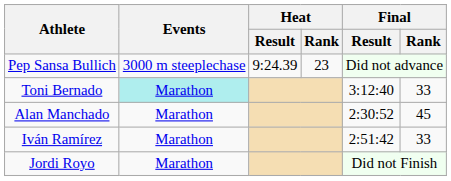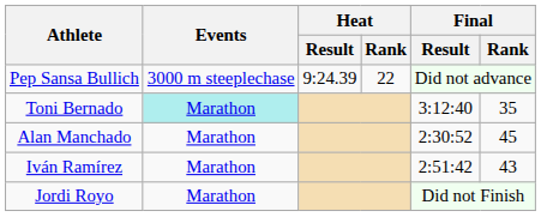 <table class=wikitable style="text-align:center; font-size:90%">
 <tr>
 <th rowspan="2">Athlete</th>
 <th rowspan="2">Events</th>
 <th colspan="2">Heat</th>
 <th colspan="2">Final</th>
 </tr>
 <tr>
 <th>Result</th>
 <th>Rank</th>
 <th>Result</th>
 <th>Rank</th>
 </tr>
 <tr>
 <td><a href='#'>Pep Sansa Bullich</a></td>
 <td><a href='#'>3000 m steeplechase</a></td>
 <td>9:24.39</td>
-<td>23</td>
+<td>22</td>
 <td align=center colspan=2 bgcolor=honeydew>Did not advance</td>
 </tr>
 <tr>
 <td><a href='#'>Toni Bernado</a></td>
 <td style="background: paleturquoise;"><a href='#'>Marathon</a></td>
 <td colspan="2" bgcolor="wheat"></td>
 <td>3:12:40</td>
-<td>33</td>
+<td>35</td>
 </tr>
 <tr>
 <td><a href='#'>Alan Manchado</a></td>
 <td><a href='#'>Marathon</a></td>
 <td colspan="2" bgcolor="wheat"></td>
 <td>2:30:52</td>
 <td>45</td>
 </tr>
 <tr>
 <td><a href='#'>Iván Ramírez</a></td>
 <td><a href='#'>Marathon</a></td>
 <td colspan="2" bgcolor="wheat"></td>
 <td>2:51:42</td>
-<td>33</td>
+<td>43</td>
 </tr>
 <tr>
 <td><a href='#'>Jordi Royo</a></td>
 <td><a href='#'>Marathon</a></td>
 <td colspan="2" bgcolor="wheat"></td>
 <td align=center colspan=2 bgcolor=honeydew>Did not Finish</td>
 </tr>
 </table>
